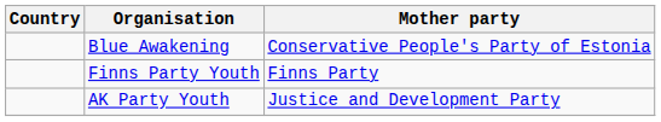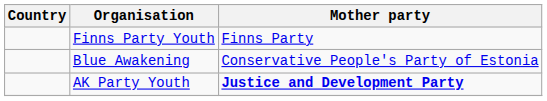 <table class="wikitable sortable">
 <tr>
 <th>Country</th>
 <th>Organisation</th>
 <th>Mother party</th>
 </tr>
 <tr>
 <td></td>
+<td><a href='#'>Finns Party Youth</a></td>
+<td><a href='#'>Finns Party</a></td>
+</tr>
+<tr>
+<td></td>
 <td><a href='#'>Blue Awakening</a></td>
 <td><a href='#'>Conservative People's Party of Estonia</a></td>
 </tr>
 <tr>
 <td></td>
-<td><a href='#'>Finns Party Youth</a></td>
-<td><a href='#'>Finns Party</a></td>
-</tr>
-<tr>
-<td></td>
 <td><a href='#'>AK Party Youth</a></td>
-<td><a href='#'>Justice and Development Party</a></td>
+<td><strong><a href='#'>Justice and Development Party</a></strong></td>
 </tr>
 <tr>
 </tr>
 </table>
